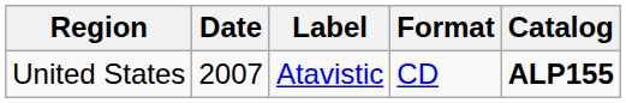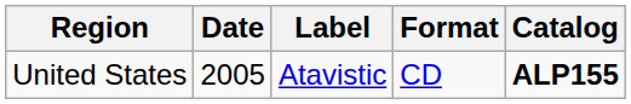 <table class="wikitable">
 <tr>
 <th>Region</th>
 <th>Date</th>
 <th>Label</th>
 <th>Format</th>
 <th>Catalog</th>
 </tr>
 <tr>
 <td>United States</td>
-<td>2007</td>
+<td>2005</td>
 <td><a href='#'>Atavistic</a></td>
 <td><a href='#'>CD</a></td>
 <td><strong>ALP155</strong></td>
 </tr>
 </table>
